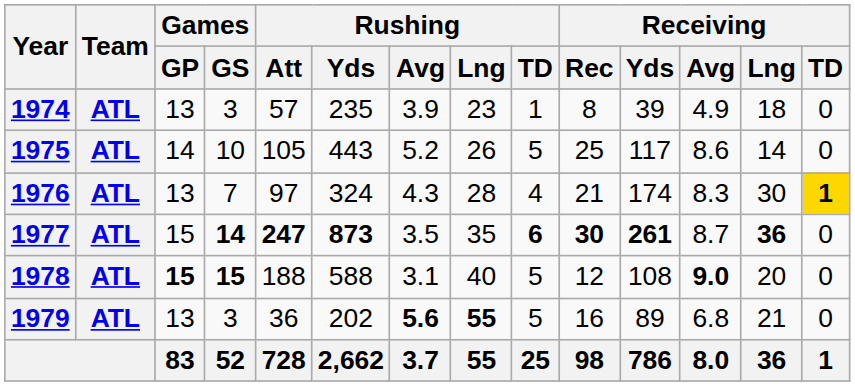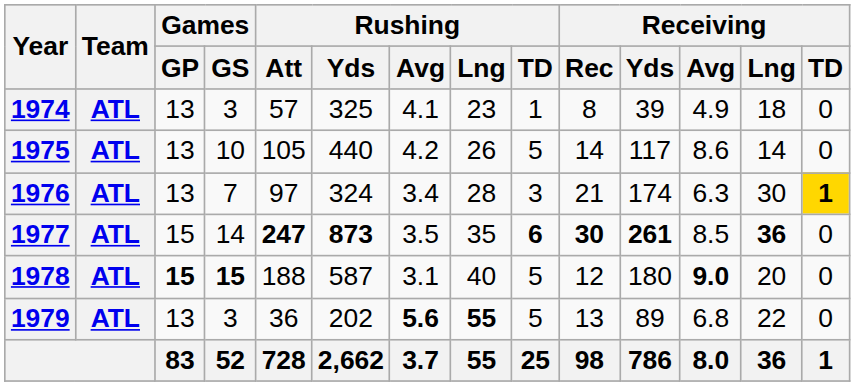 <table class="wikitable" style="text-align:center;">
 <tr>
 <th rowspan="2">Year</th>
 <th rowspan="2">Team</th>
 <th colspan="2">Games</th>
 <th colspan="5">Rushing</th>
 <th colspan="5">Receiving</th>
 </tr>
 <tr>
 <th>GP</th>
 <th>GS</th>
 <th>Att</th>
 <th>Yds</th>
 <th>Avg</th>
 <th>Lng</th>
 <th>TD</th>
 <th>Rec</th>
 <th>Yds</th>
 <th>Avg</th>
 <th>Lng</th>
 <th>TD</th>
 </tr>
 <tr>
 <th><a href='#'>1974</a></th>
 <th><a href='#'>ATL</a></th>
 <td>13</td>
 <td>3</td>
 <td>57</td>
-<td>235</td>
-<td>3.9</td>
+<td>325</td>
+<td>4.1</td>
 <td>23</td>
 <td>1</td>
 <td>8</td>
 <td>39</td>
 <td>4.9</td>
 <td>18</td>
 <td>0</td>
 </tr>
 <tr>
 <th><a href='#'>1975</a></th>
 <th><a href='#'>ATL</a></th>
-<td>14</td>
+<td>13</td>
 <td>10</td>
 <td>105</td>
-<td>443</td>
-<td>5.2</td>
+<td>440</td>
+<td>4.2</td>
 <td>26</td>
 <td>5</td>
-<td>25</td>
+<td>14</td>
 <td>117</td>
 <td>8.6</td>
 <td>14</td>
 <td>0</td>
 </tr>
 <tr>
 <th><a href='#'>1976</a></th>
 <th><a href='#'>ATL</a></th>
 <td>13</td>
 <td>7</td>
 <td>97</td>
 <td>324</td>
-<td>4.3</td>
+<td>3.4</td>
 <td>28</td>
-<td>4</td>
+<td>3</td>
 <td>21</td>
 <td>174</td>
-<td>8.3</td>
+<td>6.3</td>
 <td>30</td>
 <td style="background: gold;"><strong>1</strong></td>
 </tr>
 <tr>
 <th><a href='#'>1977</a></th>
 <th><a href='#'>ATL</a></th>
 <td>15</td>
-<td><strong>14</strong></td>
+<td>14</td>
 <td><strong>247</strong></td>
 <td><strong>873</strong></td>
 <td>3.5</td>
 <td>35</td>
 <td><strong>6</strong></td>
 <td><strong>30</strong></td>
 <td><strong>261</strong></td>
-<td>8.7</td>
+<td>8.5</td>
 <td><strong>36</strong></td>
 <td>0</td>
 </tr>
 <tr>
 <th><a href='#'>1978</a></th>
 <th><a href='#'>ATL</a></th>
 <td><strong>15</strong></td>
 <td><strong>15</strong></td>
 <td>188</td>
-<td>588</td>
+<td>587</td>
 <td>3.1</td>
 <td>40</td>
 <td>5</td>
 <td>12</td>
-<td>108</td>
+<td>180</td>
 <td><strong>9.0</strong></td>
 <td>20</td>
 <td>0</td>
 </tr>
 <tr>
 <th><a href='#'>1979</a></th>
 <th><a href='#'>ATL</a></th>
 <td>13</td>
 <td>3</td>
 <td>36</td>
 <td>202</td>
 <td><strong>5.6</strong></td>
 <td><strong>55</strong></td>
 <td>5</td>
-<td>16</td>
+<td>13</td>
 <td>89</td>
 <td>6.8</td>
-<td>21</td>
+<td>22</td>
 <td>0</td>
 </tr>
 <tr>
 <th colspan="2"></th>
 <th>83</th>
 <th>52</th>
 <th>728</th>
 <th>2,662</th>
 <th>3.7</th>
 <th>55</th>
 <th>25</th>
 <th>98</th>
 <th>786</th>
 <th>8.0</th>
 <th>36</th>
 <th>1</th>
 </tr>
 </table>
